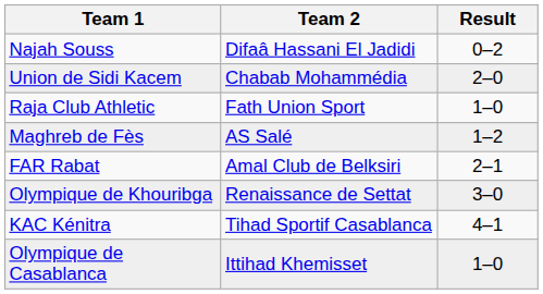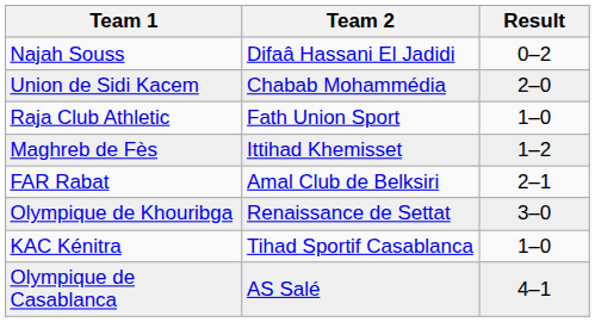 <table class="wikitable">
 <tr>
 <th width="180">Team 1</th>
 <th width="180">Team 2</th>
 <th width="80">Result</th>
 </tr>
 <tr>
 <td><a href='#'>Najah Souss</a></td>
 <td><a href='#'>Difaâ Hassani El Jadidi</a></td>
 <td align="center">0–2</td>
 </tr>
 <tr style="background:#EFEFEF">
 <td><a href='#'>Union de Sidi Kacem</a></td>
 <td><a href='#'>Chabab Mohammédia</a></td>
 <td align="center">2–0</td>
 </tr>
 <tr>
 <td><a href='#'>Raja Club Athletic</a></td>
 <td><a href='#'>Fath Union Sport</a></td>
 <td align="center">1–0</td>
 </tr>
 <tr style="background:#EFEFEF">
 <td><a href='#'>Maghreb de Fès</a></td>
-<td><a href='#'>AS Salé</a></td>
+<td><a href='#'>Ittihad Khemisset</a></td>
 <td align="center">1–2</td>
 </tr>
 <tr>
 <td><a href='#'>FAR Rabat</a></td>
 <td><a href='#'>Amal Club de Belksiri</a></td>
 <td align="center">2–1</td>
 </tr>
 <tr style="background:#EFEFEF">
 <td><a href='#'>Olympique de Khouribga</a></td>
 <td><a href='#'>Renaissance de Settat</a></td>
 <td align="center">3–0</td>
 </tr>
 <tr>
 <td><a href='#'>KAC Kénitra</a></td>
 <td><a href='#'>Tihad Sportif Casablanca</a></td>
-<td align="center">4–1</td>
+<td align="center">1–0</td>
 </tr>
 <tr style="background:#EFEFEF">
 <td><a href='#'>Olympique de Casablanca</a></td>
-<td><a href='#'>Ittihad Khemisset</a></td>
-<td align="center">1–0</td>
+<td><a href='#'>AS Salé</a></td>
+<td align="center">4–1</td>
 </tr>
 </table>
